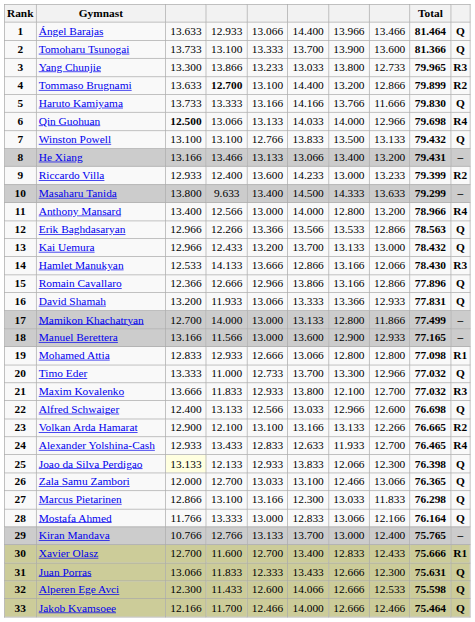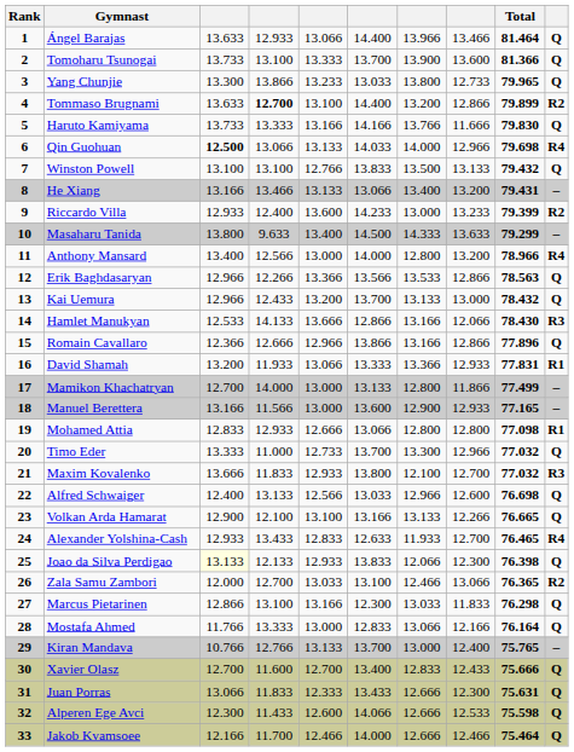 <table class="wikitable sortable" style="text-align:center; font-size:100%">
 <tr>
 <th scope="col" style="width:15px;">Rank</th>
 <th scope="col" style="width:175px;">Gymnast</th>
 <th scope="col" style="width:50px;"></th>
 <th scope="col" style="width:50px;"></th>
 <th scope="col" style="width:50px;"></th>
 <th scope="col" style="width:50px;"></th>
 <th scope="col" style="width:50px;"></th>
 <th scope="col" style="width:50px;"></th>
 <th scope="col" style="width:50px;">Total</th>
 <th scope="col" style="width:15px;"></th>
 </tr>
 <tr>
 <td scope="row" style="text-align:center;"><strong>1</strong></td>
 <td style="text-align:left;"> <a href='#'>Ángel Barajas</a></td>
 <td>13.633</td>
 <td>12.933</td>
 <td>13.066</td>
 <td>14.400</td>
 <td>13.966</td>
 <td>13.466</td>
 <td><strong>81.464</strong></td>
 <td><strong>Q</strong></td>
 </tr>
 <tr>
 <td scope="row" style="text-align:center;"><strong>2</strong></td>
 <td style="text-align:left;"> <a href='#'>Tomoharu Tsunogai</a></td>
 <td>13.733</td>
 <td>13.100</td>
 <td>13.333</td>
 <td>13.700</td>
 <td>13.900</td>
 <td>13.600</td>
 <td><strong>81.366</strong></td>
 <td><strong>Q</strong></td>
 </tr>
 <tr>
 <td scope="row" style="text-align:center;"><strong>3</strong></td>
 <td style="text-align:left;"> <a href='#'>Yang Chunjie</a></td>
 <td>13.300</td>
 <td>13.866</td>
 <td>13.233</td>
 <td>13.033</td>
 <td>13.800</td>
 <td>12.733</td>
 <td><strong>79.965</strong></td>
-<td><strong>R3</strong></td>
+<td><strong>Q</strong></td>
 </tr>
 <tr>
 <td scope="row" style="text-align:center;"><strong>4</strong></td>
 <td style="text-align:left;"> <a href='#'>Tommaso Brugnami</a></td>
 <td>13.633</td>
 <td><strong>12.700</strong></td>
 <td>13.100</td>
 <td>14.400</td>
 <td>13.200</td>
 <td>12.866</td>
 <td><strong>79.899</strong></td>
 <td><strong>R2</strong></td>
 </tr>
 <tr>
 <td scope="row" style="text-align:center;"><strong>5</strong></td>
 <td style="text-align:left;"> <a href='#'>Haruto Kamiyama</a></td>
 <td>13.733</td>
 <td>13.333</td>
 <td>13.166</td>
 <td>14.166</td>
 <td>13.766</td>
 <td>11.666</td>
 <td><strong>79.830</strong></td>
 <td><strong>Q</strong></td>
 </tr>
 <tr>
 <td scope="row" style="text-align:center;"><strong>6</strong></td>
 <td style="text-align:left;"> <a href='#'>Qin Guohuan</a></td>
 <td><strong>12.500</strong></td>
 <td>13.066</td>
 <td>13.133</td>
 <td>14.033</td>
 <td>14.000</td>
 <td>12.966</td>
 <td><strong>79.698</strong></td>
 <td><strong>R4</strong></td>
 </tr>
 <tr>
 <td scope="row" style="text-align:center;"><strong>7</strong></td>
 <td style="text-align:left;"> <a href='#'>Winston Powell</a></td>
 <td>13.100</td>
 <td>13.100</td>
 <td>12.766</td>
 <td>13.833</td>
 <td>13.500</td>
 <td>13.133</td>
 <td><strong>79.432</strong></td>
 <td><strong>Q</strong></td>
 </tr>
 <tr style="background:#cccccc;">
 <td scope="row" style="text-align:center;"><strong>8</strong></td>
 <td style="text-align:left;"> <a href='#'>He Xiang</a></td>
 <td>13.166</td>
 <td>13.466</td>
 <td>13.133</td>
 <td>13.066</td>
 <td>13.400</td>
 <td>13.200</td>
 <td><strong>79.431</strong></td>
 <td><strong>–</strong></td>
 </tr>
 <tr>
 <td scope="row" style="text-align:center;"><strong>9</strong></td>
 <td style="text-align:left;"> <a href='#'>Riccardo Villa</a></td>
 <td>12.933</td>
 <td>12.400</td>
 <td>13.600</td>
 <td>14.233</td>
 <td>13.000</td>
 <td>13.233</td>
 <td><strong>79.399</strong></td>
 <td><strong>R2</strong></td>
 </tr>
 <tr style="background:#cccccc;">
 <td scope="row" style="text-align:center;"><strong>10</strong></td>
 <td style="text-align:left;"> <a href='#'>Masaharu Tanida</a></td>
 <td>13.800</td>
 <td>9.633</td>
 <td>13.400</td>
 <td>14.500</td>
 <td>14.333</td>
 <td>13.633</td>
 <td><strong>79.299</strong></td>
 <td><strong>–</strong></td>
 </tr>
 <tr>
 <td scope="row" style="text-align:center;"><strong>11</strong></td>
 <td style="text-align:left;"> <a href='#'>Anthony Mansard</a></td>
 <td>13.400</td>
 <td>12.566</td>
 <td>13.000</td>
 <td>14.000</td>
 <td>12.800</td>
 <td>13.200</td>
 <td><strong>78.966</strong></td>
 <td><strong>R4</strong></td>
 </tr>
 <tr>
 <td scope="row" style="text-align:center;"><strong>12</strong></td>
 <td style="text-align:left;"> <a href='#'>Erik Baghdasaryan</a></td>
 <td>12.966</td>
 <td>12.266</td>
 <td>13.366</td>
 <td>13.566</td>
 <td>13.533</td>
 <td>12.866</td>
 <td><strong>78.563</strong></td>
 <td><strong>Q</strong></td>
 </tr>
 <tr>
 <td scope="row" style="text-align:center;"><strong>13</strong></td>
 <td style="text-align:left;"> <a href='#'>Kai Uemura</a></td>
 <td>12.966</td>
 <td>12.433</td>
 <td>13.200</td>
 <td>13.700</td>
 <td>13.133</td>
 <td>13.000</td>
 <td><strong>78.432</strong></td>
 <td><strong>Q</strong></td>
 </tr>
 <tr>
 <td scope="row" style="text-align:center;"><strong>14</strong></td>
 <td style="text-align:left;"> <a href='#'>Hamlet Manukyan</a></td>
 <td>12.533</td>
 <td>14.133</td>
 <td>13.666</td>
 <td>12.866</td>
 <td>13.166</td>
 <td>12.066</td>
 <td><strong>78.430</strong></td>
 <td><strong>R3</strong></td>
 </tr>
 <tr>
 <td scope="row" style="text-align:center;"><strong>15</strong></td>
 <td style="text-align:left;"> <a href='#'>Romain Cavallaro</a></td>
 <td>12.366</td>
 <td>12.666</td>
 <td>12.966</td>
 <td>13.866</td>
 <td>13.166</td>
 <td>12.866</td>
 <td><strong>77.896</strong></td>
 <td><strong>Q</strong></td>
 </tr>
 <tr>
 <td scope="row" style="text-align:center;"><strong>16</strong></td>
 <td style="text-align:left;"> <a href='#'>David Shamah</a></td>
 <td>13.200</td>
 <td>11.933</td>
 <td>13.066</td>
 <td>13.333</td>
 <td>13.366</td>
 <td>12.933</td>
 <td><strong>77.831</strong></td>
-<td><strong>Q</strong></td>
+<td><strong>R1</strong></td>
 </tr>
 <tr style="background:#cccccc;">
 <td scope="row" style="text-align:center;"><strong>17</strong></td>
 <td style="text-align:left;"> <a href='#'>Mamikon Khachatryan</a></td>
 <td>12.700</td>
 <td>14.000</td>
 <td>13.000</td>
 <td>13.133</td>
 <td>12.800</td>
 <td>11.866</td>
 <td><strong>77.499</strong></td>
 <td><strong>–</strong></td>
 </tr>
 <tr style="background:#cccccc;">
 <td scope="row" style="text-align:center;"><strong>18</strong></td>
 <td style="text-align:left;"> <a href='#'>Manuel Berettera</a></td>
 <td>13.166</td>
 <td>11.566</td>
 <td>13.000</td>
 <td>13.600</td>
 <td>12.900</td>
 <td>12.933</td>
 <td><strong>77.165</strong></td>
 <td><strong>–</strong></td>
 </tr>
 <tr>
 <td scope="row" style="text-align:center;"><strong>19</strong></td>
 <td style="text-align:left;"> <a href='#'>Mohamed Attia</a></td>
 <td>12.833</td>
 <td>12.933</td>
 <td>12.666</td>
 <td>13.066</td>
 <td>12.800</td>
 <td>12.800</td>
 <td><strong>77.098</strong></td>
 <td><strong>R1</strong></td>
 </tr>
 <tr>
 <td scope="row" style="text-align:center;"><strong>20</strong></td>
 <td style="text-align:left;"> <a href='#'>Timo Eder</a></td>
 <td>13.333</td>
 <td>11.000</td>
 <td>12.733</td>
 <td>13.700</td>
 <td>13.300</td>
 <td>12.966</td>
 <td><strong>77.032</strong></td>
 <td><strong>Q</strong></td>
 </tr>
 <tr>
 <td scope="row" style="text-align:center;"><strong>21</strong></td>
 <td style="text-align:left;"> <a href='#'>Maxim Kovalenko</a></td>
 <td>13.666</td>
 <td>11.833</td>
 <td>12.933</td>
 <td>13.800</td>
 <td>12.100</td>
 <td>12.700</td>
 <td><strong>77.032</strong></td>
 <td><strong>R3</strong></td>
 </tr>
 <tr>
 <td scope="row" style="text-align:center;"><strong>22</strong></td>
 <td style="text-align:left;"> <a href='#'>Alfred Schwaiger</a></td>
 <td>12.400</td>
 <td>13.133</td>
 <td>12.566</td>
 <td>13.033</td>
 <td>12.966</td>
 <td>12.600</td>
 <td><strong>76.698</strong></td>
 <td><strong>Q</strong></td>
 </tr>
 <tr>
 <td scope="row" style="text-align:center;"><strong>23</strong></td>
 <td style="text-align:left;"> <a href='#'>Volkan Arda Hamarat</a></td>
 <td>12.900</td>
 <td>12.100</td>
 <td>13.100</td>
 <td>13.166</td>
 <td>13.133</td>
 <td>12.266</td>
 <td><strong>76.665</strong></td>
-<td><strong>R2</strong></td>
+<td><strong>Q</strong></td>
 </tr>
 <tr>
 <td scope="row" style="text-align:center;"><strong>24</strong></td>
 <td style="text-align:left;"> <a href='#'>Alexander Yolshina-Cash</a></td>
 <td>12.933</td>
 <td>13.433</td>
 <td>12.833</td>
 <td>12.633</td>
 <td>11.933</td>
 <td>12.700</td>
 <td><strong>76.465</strong></td>
 <td><strong>R4</strong></td>
 </tr>
 <tr>
 <td scope="row" style="text-align:center;"><strong>25</strong></td>
 <td style="text-align:left;"> <a href='#'>Joao da Silva Perdigao</a></td>
 <td style="background: lightyellow;">13.133</td>
 <td>12.133</td>
 <td>12.933</td>
 <td>13.833</td>
 <td>12.066</td>
 <td>12.300</td>
 <td><strong>76.398</strong></td>
 <td><strong>Q</strong></td>
 </tr>
 <tr>
 <td scope="row" style="text-align:center;"><strong>26</strong></td>
 <td style="text-align:left;"> <a href='#'>Zala Samu Zambori</a></td>
 <td>12.000</td>
 <td>12.700</td>
 <td>13.033</td>
 <td>13.100</td>
 <td>12.466</td>
 <td>13.066</td>
 <td><strong>76.365</strong></td>
-<td><strong>Q</strong></td>
+<td><strong>R2</strong></td>
 </tr>
 <tr>
 <td scope="row" style="text-align:center;"><strong>27</strong></td>
 <td style="text-align:left;"> <a href='#'>Marcus Pietarinen</a></td>
 <td>12.866</td>
 <td>13.100</td>
 <td>13.166</td>
 <td>12.300</td>
 <td>13.033</td>
 <td>11.833</td>
 <td><strong>76.298</strong></td>
 <td><strong>Q</strong></td>
 </tr>
 <tr>
 <td scope="row" style="text-align:center;"><strong>28</strong></td>
 <td style="text-align:left;"> <a href='#'>Mostafa Ahmed</a></td>
 <td>11.766</td>
 <td>13.333</td>
 <td>13.000</td>
 <td>12.833</td>
 <td>13.066</td>
 <td>12.166</td>
 <td><strong>76.164</strong></td>
 <td><strong>Q</strong></td>
 </tr>
 <tr style="background:#cccccc;">
 <td scope="row" style="text-align:center;"><strong>29</strong></td>
 <td style="text-align:left;"> <a href='#'>Kiran Mandava</a></td>
 <td>10.766</td>
 <td>12.766</td>
 <td>13.133</td>
 <td>13.700</td>
 <td>13.000</td>
 <td>12.400</td>
 <td><strong>75.765</strong></td>
 <td><strong>–</strong></td>
 </tr>
 <tr style="background:#cccc99;">
 <td scope="row" style="text-align:center;"><strong>30</strong></td>
 <td style="text-align:left;"> <a href='#'>Xavier Olasz</a></td>
 <td>12.700</td>
 <td>11.600</td>
 <td>12.700</td>
 <td>13.400</td>
 <td>12.833</td>
 <td>12.433</td>
 <td><strong>75.666</strong></td>
-<td><strong>R1</strong></td>
+<td><strong>Q</strong></td>
 </tr>
 <tr style="background:#cccc99;">
 <td scope="row" style="text-align:center;"><strong>31</strong></td>
 <td style="text-align:left;"> <a href='#'>Juan Porras</a></td>
 <td>13.066</td>
 <td>11.833</td>
 <td>12.333</td>
 <td>13.433</td>
 <td>12.666</td>
 <td>12.300</td>
 <td><strong>75.631</strong></td>
 <td><strong>Q</strong></td>
 </tr>
 <tr style="background:#cccc99;">
 <td scope="row" style="text-align:center;"><strong>32</strong></td>
 <td style="text-align:left;"> <a href='#'>Alperen Ege Avci</a></td>
 <td>12.300</td>
 <td>11.433</td>
 <td>12.600</td>
 <td>14.066</td>
 <td>12.666</td>
 <td>12.533</td>
 <td><strong>75.598</strong></td>
 <td><strong>Q</strong></td>
 </tr>
 <tr style="background:#cccc99;">
 <td scope="row" style="text-align:center;"><strong>33</strong></td>
 <td style="text-align:left;"> <a href='#'>Jakob Kvamsoee</a></td>
 <td>12.166</td>
 <td>11.700</td>
 <td>12.466</td>
 <td>14.000</td>
 <td>12.666</td>
 <td>12.466</td>
 <td><strong>75.464</strong></td>
 <td><strong>Q</strong></td>
 </tr>
 </table>
